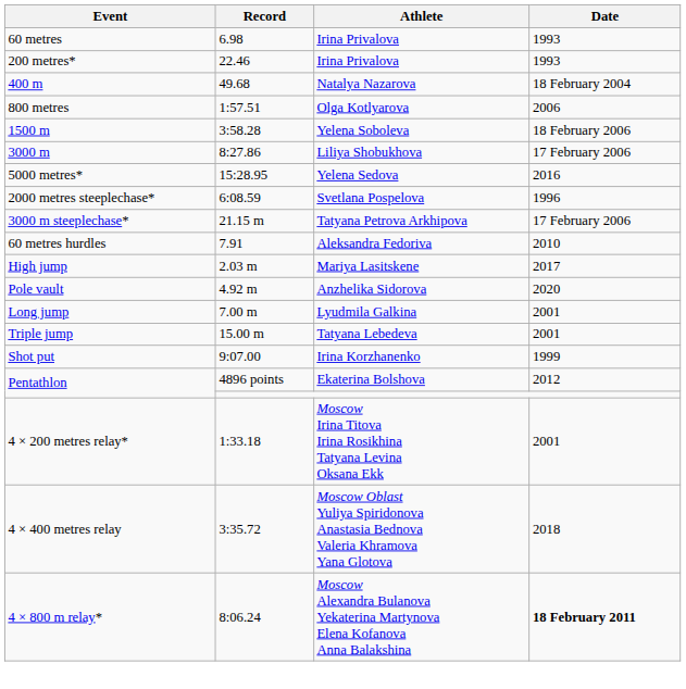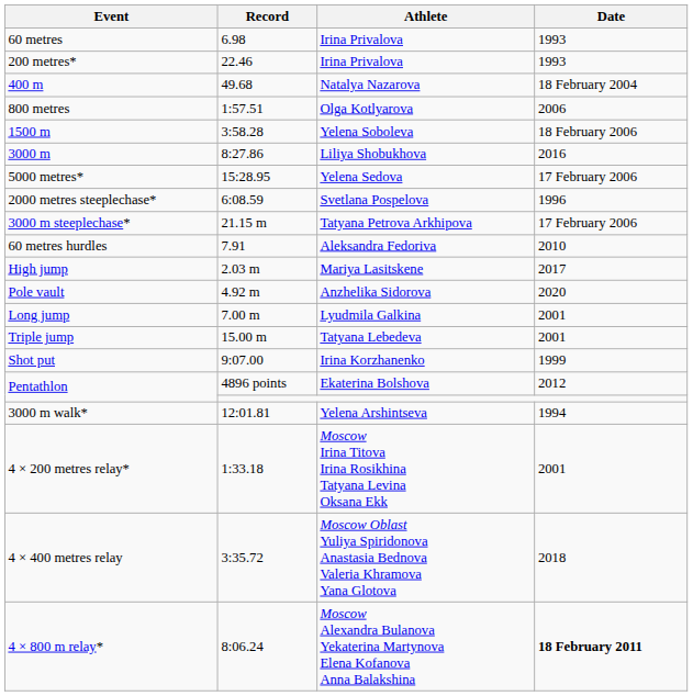 <table class = "wikitable" style = "font-size: 90%; width: 80%;">
 <tr>
 <th>Event</th>
 <th>Record</th>
 <th>Athlete</th>
 <th>Date</th>
 </tr>
 <tr>
 <td>60 metres</td>
 <td>6.98</td>
 <td><a href='#'>Irina Privalova</a></td>
 <td>1993</td>
 </tr>
 <tr>
 <td>200 metres*</td>
 <td>22.46</td>
 <td><a href='#'>Irina Privalova</a></td>
 <td>1993</td>
 </tr>
 <tr>
 <td><a href='#'>400 m</a></td>
 <td>49.68</td>
 <td><a href='#'>Natalya Nazarova</a></td>
 <td>18 February 2004</td>
 </tr>
 <tr>
 <td>800 metres</td>
 <td>1:57.51</td>
 <td><a href='#'>Olga Kotlyarova</a></td>
 <td>2006</td>
 </tr>
 <tr>
 <td><a href='#'>1500 m</a></td>
 <td>3:58.28</td>
 <td><a href='#'>Yelena Soboleva</a></td>
 <td>18 February 2006</td>
 </tr>
 <tr>
 <td><a href='#'>3000 m</a></td>
 <td>8:27.86</td>
 <td><a href='#'>Liliya Shobukhova</a></td>
-<td>17 February 2006</td>
+<td>2016</td>
 </tr>
 <tr>
 <td>5000 metres*</td>
 <td>15:28.95</td>
 <td><a href='#'>Yelena Sedova</a></td>
-<td>2016</td>
+<td>17 February 2006</td>
 </tr>
 <tr>
 <td>2000 metres steeplechase*</td>
 <td>6:08.59</td>
 <td><a href='#'>Svetlana Pospelova</a></td>
 <td>1996</td>
 </tr>
 <tr>
 <td><a href='#'>3000 m steeplechase</a>*</td>
 <td>21.15 m</td>
 <td><a href='#'>Tatyana Petrova Arkhipova</a></td>
 <td>17 February 2006</td>
 </tr>
 <tr>
 <td>60 metres hurdles</td>
 <td>7.91</td>
 <td><a href='#'>Aleksandra Fedoriva</a></td>
 <td>2010</td>
 </tr>
 <tr>
 <td><a href='#'>High jump</a></td>
 <td>2.03 m</td>
 <td><a href='#'>Mariya Lasitskene</a></td>
 <td>2017</td>
 </tr>
 <tr>
 <td><a href='#'>Pole vault</a></td>
 <td>4.92 m</td>
 <td><a href='#'>Anzhelika Sidorova</a></td>
 <td>2020</td>
 </tr>
 <tr>
 <td><a href='#'>Long jump</a></td>
 <td>7.00 m</td>
 <td><a href='#'>Lyudmila Galkina</a></td>
 <td>2001</td>
 </tr>
 <tr>
 <td><a href='#'>Triple jump</a></td>
 <td>15.00 m</td>
 <td><a href='#'>Tatyana Lebedeva</a></td>
 <td>2001</td>
 </tr>
 <tr>
 <td><a href='#'>Shot put</a></td>
 <td>9:07.00</td>
 <td><a href='#'>Irina Korzhanenko</a></td>
 <td>1999</td>
 </tr>
 <tr>
 <td rowspan = 2><a href='#'>Pentathlon</a></td>
 <td>4896 points</td>
 <td><a href='#'>Ekaterina Bolshova</a></td>
 <td>2012</td>
 </tr>
 <tr>
 <td colspan = 3></td>
 </tr>
 <tr>
+<td>3000 m walk*</td>
+<td>12:01.81</td>
+<td><a href='#'>Yelena Arshintseva</a></td>
+<td>1994</td>
+</tr>
+<tr>
 <td>4 × 200 metres relay*</td>
 <td>1:33.18</td>
 <td><em><a href='#'>Moscow</a></em><br><a href='#'>Irina Titova</a><br><a href='#'>Irina Rosikhina</a><br><a href='#'>Tatyana Levina</a><br><a href='#'>Oksana Ekk</a></td>
 <td>2001</td>
 </tr>
 <tr>
 <td>4 × 400 metres relay</td>
 <td>3:35.72</td>
 <td><em><a href='#'>Moscow Oblast</a></em><br><a href='#'>Yuliya Spiridonova</a><br><a href='#'>Anastasia Bednova</a><br><a href='#'>Valeria Khramova</a><br><a href='#'>Yana Glotova</a></td>
 <td>2018</td>
 </tr>
 <tr>
 <td><a href='#'>4 × 800 m relay</a>*</td>
 <td>8:06.24</td>
 <td><em><a href='#'>Moscow</a></em><br><a href='#'>Alexandra Bulanova</a><br><a href='#'>Yekaterina Martynova</a><br><a href='#'>Elena Kofanova</a><br><a href='#'>Anna Balakshina</a></td>
 <td><strong>18 February 2011</strong></td>
 </tr>
 </table>
